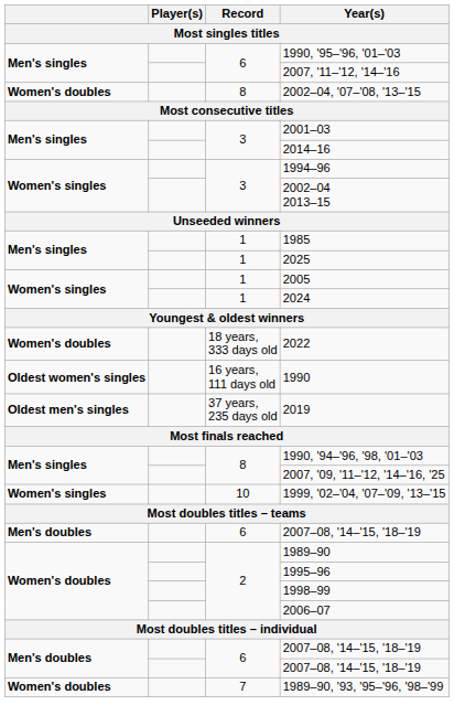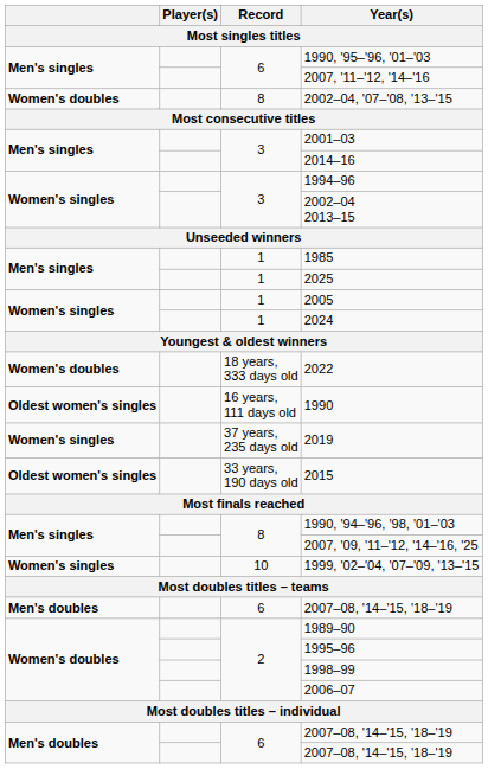 <table class="wikitable">
 <tr>
 <th></th>
 <th>Player(s)</th>
 <th>Record</th>
 <th>Year(s)</th>
 </tr>
 <tr>
 <th colspan=4>Most singles titles</th>
 </tr>
 <tr>
 <td rowspan = 2><strong>Men's singles</strong></td>
 <td></td>
 <td rowspan="2" align=center>6</td>
 <td>1990, '95–'96, '01–'03</td>
 </tr>
 <tr>
 <td></td>
 <td>2007, '11–'12, '14–'16</td>
 </tr>
 <tr>
 <td><strong>Women's doubles</strong></td>
 <td></td>
 <td align=center>8</td>
 <td>2002–04, '07–'08, '13–'15</td>
 </tr>
 <tr>
 <th colspan=4>Most consecutive titles</th>
 </tr>
 <tr>
 <td rowspan = 2><strong>Men's singles</strong></td>
 <td></td>
 <td rowspan="2" align=center>3</td>
 <td>2001–03</td>
 </tr>
 <tr>
 <td></td>
 <td>2014–16</td>
 </tr>
 <tr>
 <td rowspan = 2><strong>Women's singles</strong></td>
 <td></td>
 <td rowspan="2" align=center>3</td>
 <td>1994–96</td>
 </tr>
 <tr>
 <td></td>
 <td>2002–04<br>2013–15</td>
 </tr>
 <tr>
 <th colspan="4">Unseeded winners</th>
 </tr>
 <tr>
 <td rowspan = 2><strong>Men's singles</strong></td>
 <td></td>
 <td align=center>1</td>
 <td>1985</td>
 </tr>
 <tr>
 <td></td>
 <td align=center>1</td>
 <td>2025</td>
 </tr>
 <tr>
 <td rowspan = 2><strong>Women's singles</strong></td>
 <td></td>
 <td align=center>1</td>
 <td>2005</td>
 </tr>
 <tr>
 <td></td>
 <td align=center>1</td>
 <td>2024</td>
 </tr>
 <tr>
 <th colspan=4>Youngest & oldest winners</th>
 </tr>
 <tr>
 <td><strong>Women's doubles</strong></td>
 <td></td>
 <td>18 years,<br>333 days old</td>
 <td>2022</td>
 </tr>
 <tr>
 <td><strong>Oldest women's singles</strong></td>
 <td></td>
 <td>16 years,<br>111 days old</td>
 <td>1990</td>
 </tr>
 <tr>
-<td><strong>Oldest men's singles</strong></td>
+<td><strong>Women's singles</strong></td>
 <td></td>
 <td>37 years,<br>235 days old</td>
 <td>2019</td>
+</tr>
+<tr>
+<td><strong>Oldest women's singles</strong></td>
+<td></td>
+<td>33 years,<br>190 days old</td>
+<td>2015</td>
 </tr>
 <tr>
 <th colspan=4>Most finals reached</th>
 </tr>
 <tr>
 <td rowspan = 2><strong>Men's singles</strong></td>
 <td></td>
 <td align=center rowspan = 2>8</td>
 <td>1990, '94–'96, '98, '01–'03</td>
 </tr>
 <tr>
 <td></td>
 <td>2007, '09, '11–'12, '14–'16, '25</td>
 </tr>
 <tr>
 <td><strong>Women's singles</strong></td>
 <td></td>
 <td align=center>10</td>
 <td>1999, '02–'04, '07–'09, '13–'15</td>
 </tr>
 <tr>
 <th colspan=4>Most doubles titles – teams</th>
 </tr>
 <tr>
 <td><strong>Men's doubles</strong></td>
 <td><br></td>
 <td align=center>6</td>
 <td>2007–08, '14–'15, '18–'19</td>
 </tr>
 <tr>
 <td rowspan = 4><strong>Women's doubles</strong></td>
 <td><br></td>
 <td rowspan="4" align=center>2</td>
 <td>1989–90</td>
 </tr>
 <tr>
 <td><br></td>
 <td>1995–96</td>
 </tr>
 <tr>
 <td><br></td>
 <td>1998–99</td>
 </tr>
 <tr>
 <td><br></td>
 <td>2006–07</td>
 </tr>
 <tr>
 <th colspan=4>Most doubles titles – individual</th>
 </tr>
 <tr>
 <td rowspan = 2><strong>Men's doubles</strong></td>
 <td></td>
 <td rowspan="2" align=center>6</td>
 <td>2007–08, '14–'15, '18–'19</td>
 </tr>
 <tr>
 <td></td>
 <td>2007–08, '14–'15, '18–'19</td>
 </tr>
-<tr>
-<td><strong>Women's doubles</strong></td>
-<td></td>
-<td align=center>7</td>
-<td>1989–90, '93, '95–'96, '98–'99</td>
-</tr>
 </table>
